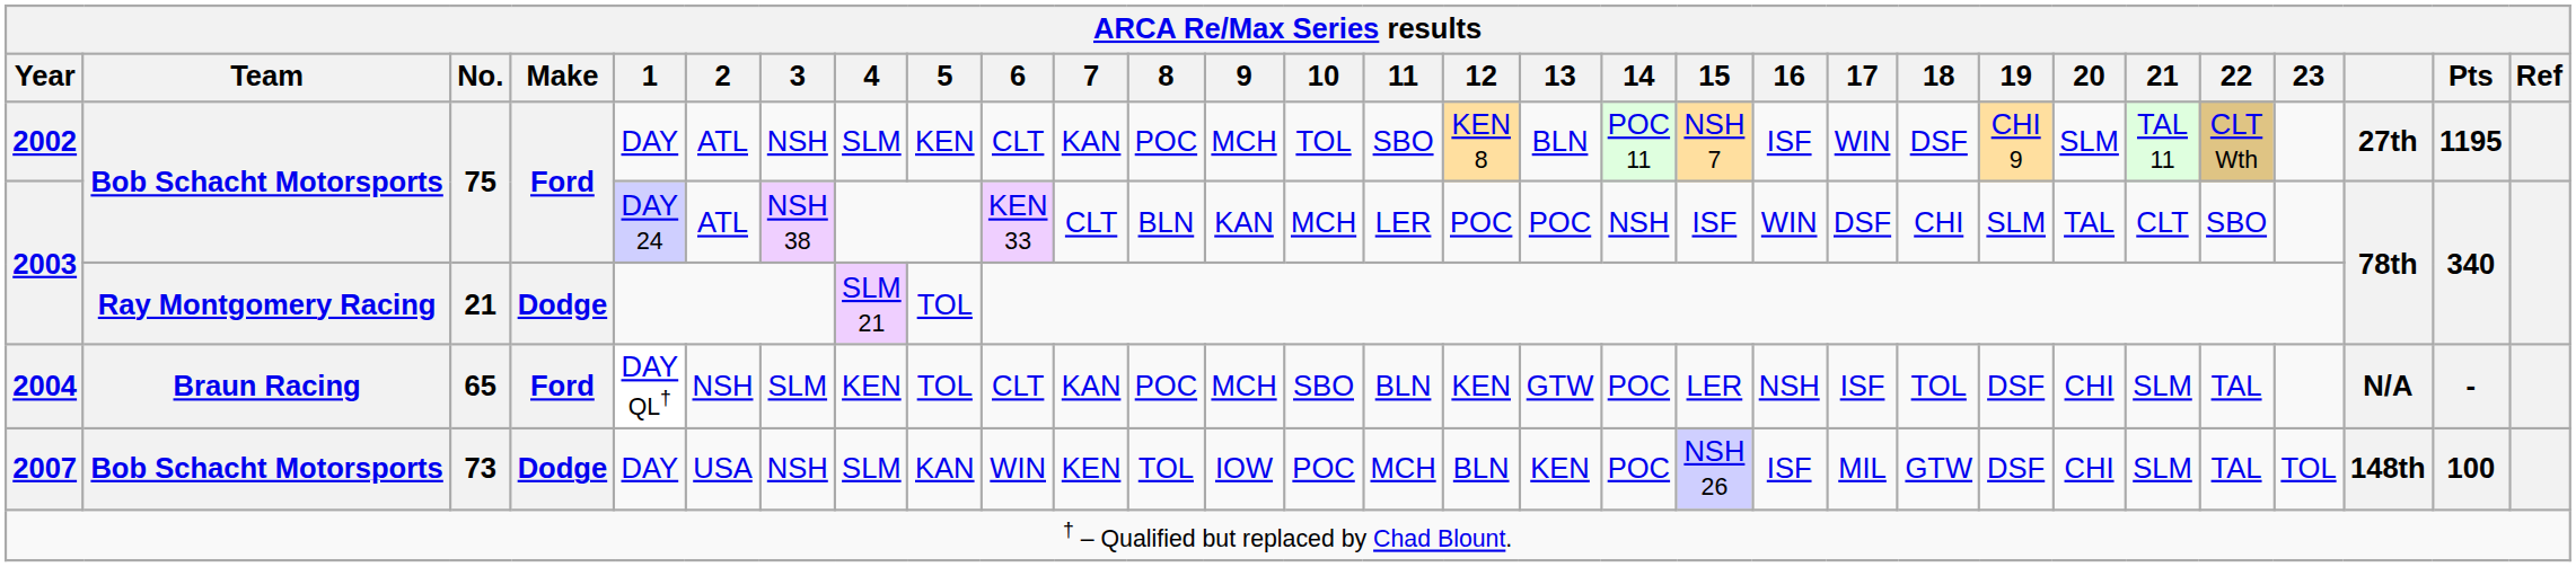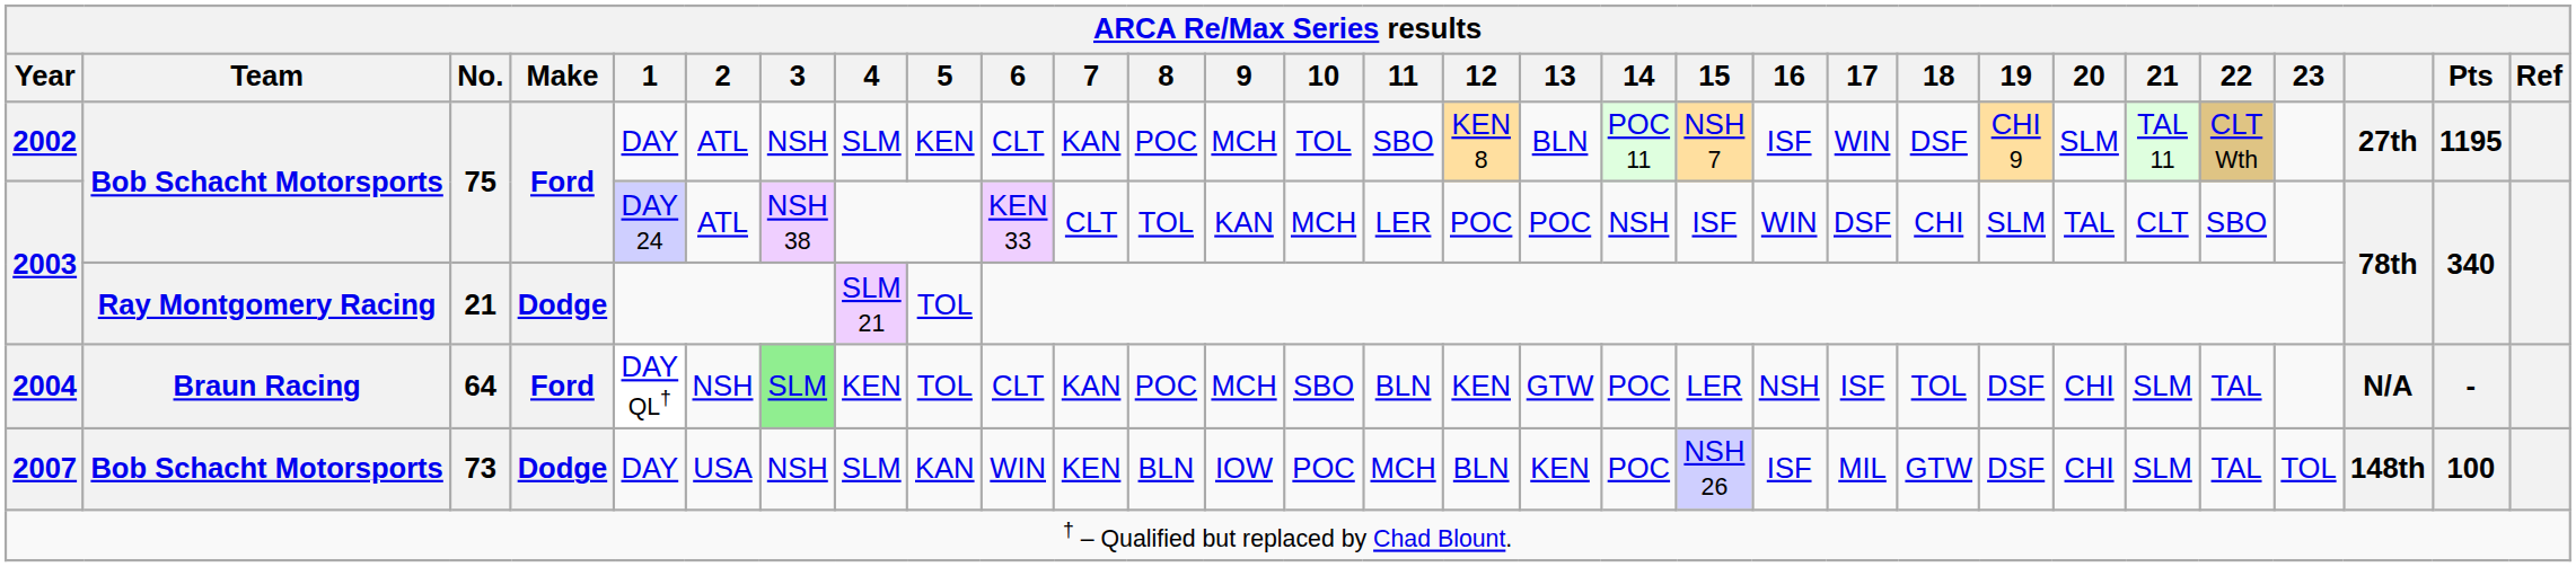 <table class="wikitable" style="text-align:center; font-size:75%">
 <tr>
 <th colspan="32"><a href='#'>ARCA Re/Max Series</a> results</th>
 </tr>
 <tr>
 <th>Year</th>
 <th>Team</th>
 <th>No.</th>
 <th>Make</th>
 <th>1</th>
 <th>2</th>
 <th>3</th>
 <th>4</th>
 <th>5</th>
 <th>6</th>
 <th>7</th>
 <th>8</th>
 <th>9</th>
 <th>10</th>
 <th>11</th>
 <th>12</th>
 <th>13</th>
 <th>14</th>
 <th>15</th>
 <th>16</th>
 <th>17</th>
 <th>18</th>
 <th>19</th>
 <th>20</th>
 <th>21</th>
 <th>22</th>
 <th>23</th>
 <th></th>
 <th>Pts</th>
 <th>Ref</th>
 </tr>
 <tr>
 <th><a href='#'>2002</a></th>
 <th rowspan=2><a href='#'>Bob Schacht Motorsports</a></th>
 <th rowspan=2>75</th>
 <th rowspan=2><a href='#'>Ford</a></th>
 <td><a href='#'>DAY</a></td>
 <td><a href='#'>ATL</a></td>
 <td><a href='#'>NSH</a></td>
 <td><a href='#'>SLM</a></td>
 <td><a href='#'>KEN</a></td>
 <td><a href='#'>CLT</a></td>
 <td><a href='#'>KAN</a></td>
 <td><a href='#'>POC</a></td>
 <td><a href='#'>MCH</a></td>
 <td><a href='#'>TOL</a></td>
 <td><a href='#'>SBO</a></td>
 <td style="background:#FFDF9F;"><a href='#'>KEN</a> <br><small>8</small></td>
 <td><a href='#'>BLN</a></td>
 <td style="background:#DFFFDF;"><a href='#'>POC</a> <br><small>11</small></td>
 <td style="background:#FFDF9F;"><a href='#'>NSH</a> <br><small>7</small></td>
 <td><a href='#'>ISF</a></td>
 <td><a href='#'>WIN</a></td>
 <td><a href='#'>DSF</a></td>
 <td style="background:#FFDF9F;"><a href='#'>CHI</a> <br><small>9</small></td>
 <td><a href='#'>SLM</a></td>
 <td style="background:#DFFFDF;"><a href='#'>TAL</a> <br><small>11</small></td>
 <td style="background:#DFC484;"><a href='#'>CLT</a> <br><small>Wth</small></td>
 <td></td>
 <th>27th</th>
 <th>1195</th>
 <th></th>
 </tr>
 <tr>
 <th rowspan=2><a href='#'>2003</a></th>
 <td style="background:#CFCFFF;"><a href='#'>DAY</a> <br><small>24</small></td>
 <td><a href='#'>ATL</a></td>
 <td style="background:#EFCFFF;"><a href='#'>NSH</a> <br><small>38</small></td>
 <td colspan=2></td>
 <td style="background:#EFCFFF;"><a href='#'>KEN</a> <br><small>33</small></td>
 <td><a href='#'>CLT</a></td>
-<td><a href='#'>BLN</a></td>
+<td><a href='#'>TOL</a></td>
 <td><a href='#'>KAN</a></td>
 <td><a href='#'>MCH</a></td>
 <td><a href='#'>LER</a></td>
 <td><a href='#'>POC</a></td>
 <td><a href='#'>POC</a></td>
 <td><a href='#'>NSH</a></td>
 <td><a href='#'>ISF</a></td>
 <td><a href='#'>WIN</a></td>
 <td><a href='#'>DSF</a></td>
 <td><a href='#'>CHI</a></td>
 <td><a href='#'>SLM</a></td>
 <td><a href='#'>TAL</a></td>
 <td><a href='#'>CLT</a></td>
 <td><a href='#'>SBO</a></td>
 <td></td>
 <th rowspan=2>78th</th>
 <th rowspan=2>340</th>
 <th rowspan=2></th>
 </tr>
 <tr>
 <th><a href='#'>Ray Montgomery Racing</a></th>
 <th>21</th>
 <th><a href='#'>Dodge</a></th>
 <td colspan=3></td>
 <td style="background:#EFCFFF;"><a href='#'>SLM</a> <br><small>21</small></td>
 <td><a href='#'>TOL</a></td>
 <td colspan=18></td>
 </tr>
 <tr>
 <th><a href='#'>2004</a></th>
 <th><a href='#'>Braun Racing</a></th>
-<th>65</th>
+<th>64</th>
 <th><a href='#'>Ford</a></th>
 <td style="background:#FFFFFF;"><a href='#'>DAY</a> <br><small>QL<sup>†</sup></small></td>
 <td><a href='#'>NSH</a></td>
-<td><a href='#'>SLM</a></td>
+<td style="background: lightgreen;"><a href='#'>SLM</a></td>
 <td><a href='#'>KEN</a></td>
 <td><a href='#'>TOL</a></td>
 <td><a href='#'>CLT</a></td>
 <td><a href='#'>KAN</a></td>
 <td><a href='#'>POC</a></td>
 <td><a href='#'>MCH</a></td>
 <td><a href='#'>SBO</a></td>
 <td><a href='#'>BLN</a></td>
 <td><a href='#'>KEN</a></td>
 <td><a href='#'>GTW</a></td>
 <td><a href='#'>POC</a></td>
 <td><a href='#'>LER</a></td>
 <td><a href='#'>NSH</a></td>
 <td><a href='#'>ISF</a></td>
 <td><a href='#'>TOL</a></td>
 <td><a href='#'>DSF</a></td>
 <td><a href='#'>CHI</a></td>
 <td><a href='#'>SLM</a></td>
 <td><a href='#'>TAL</a></td>
 <td></td>
 <th>N/A</th>
 <th>-</th>
 <th></th>
 </tr>
 <tr>
 <th><a href='#'>2007</a></th>
 <th><a href='#'>Bob Schacht Motorsports</a></th>
 <th>73</th>
 <th><a href='#'>Dodge</a></th>
 <td><a href='#'>DAY</a></td>
 <td><a href='#'>USA</a></td>
 <td><a href='#'>NSH</a></td>
 <td><a href='#'>SLM</a></td>
 <td><a href='#'>KAN</a></td>
 <td><a href='#'>WIN</a></td>
 <td><a href='#'>KEN</a></td>
-<td><a href='#'>TOL</a></td>
+<td><a href='#'>BLN</a></td>
 <td><a href='#'>IOW</a></td>
 <td><a href='#'>POC</a></td>
 <td><a href='#'>MCH</a></td>
 <td><a href='#'>BLN</a></td>
 <td><a href='#'>KEN</a></td>
 <td><a href='#'>POC</a></td>
 <td style="background:#CFCFFF;"><a href='#'>NSH</a> <br><small>26</small></td>
 <td><a href='#'>ISF</a></td>
 <td><a href='#'>MIL</a></td>
 <td><a href='#'>GTW</a></td>
 <td><a href='#'>DSF</a></td>
 <td><a href='#'>CHI</a></td>
 <td><a href='#'>SLM</a></td>
 <td><a href='#'>TAL</a></td>
 <td><a href='#'>TOL</a></td>
 <th>148th</th>
 <th>100</th>
 <th></th>
 </tr>
 <tr>
 <td colspan=45><small><sup>†</sup> – Qualified but replaced by <a href='#'>Chad Blount</a>.</small></td>
 </tr>
 </table>
